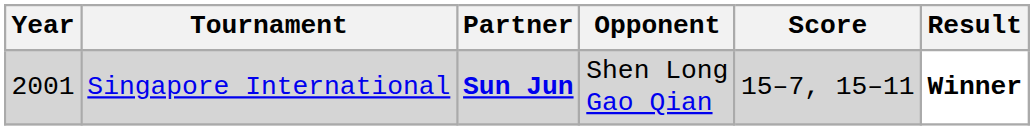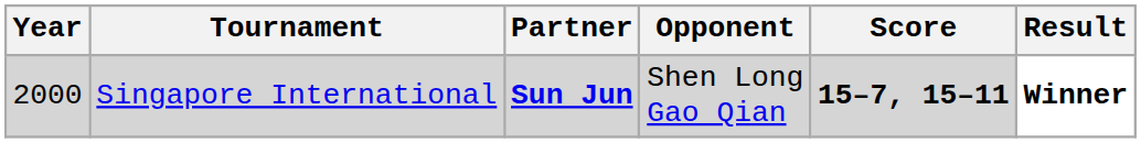 <table class="sortable wikitable" style="font-size: 90%;">
 <tr>
 <th>Year</th>
 <th>Tournament</th>
 <th>Partner</th>
 <th>Opponent</th>
 <th>Score</th>
 <th>Result</th>
 </tr>
 <tr style="background:#D5D5D5">
-<td align="center">2001</td>
+<td align="center">2000</td>
 <td align="left"><a href='#'>Singapore International</a></td>
 <td align="left"><strong> <a href='#'>Sun Jun</a></strong></td>
 <td align="left"> Shen Long <br>  <a href='#'>Gao Qian</a></td>
-<td align="left">15–7, 15–11</td>
+<td align="left"><strong>15–7, 15–11</strong></td>
 <td style="text-align:left; background:white"> <strong>Winner</strong></td>
 </tr>
 </table>
